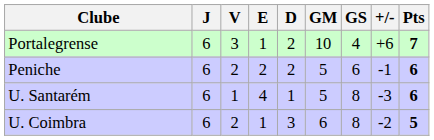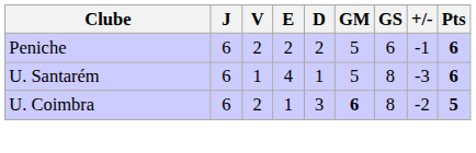 <table class="wikitable" style="text-align: center;">
 <tr>
 <th width=175>Clube</th>
 <th width=20>J</th>
 <th width=20>V</th>
 <th width=20>E</th>
 <th width=20>D</th>
 <th width=20>GM</th>
 <th width=20>GS</th>
 <th width=20>+/-</th>
 <th width=20>Pts</th>
-</tr>
-<tr bgcolor=#ccffcc>
-<td align=left>Portalegrense</td>
-<td>6</td>
-<td>3</td>
-<td>1</td>
-<td>2</td>
-<td>10</td>
-<td>4</td>
-<td>+6</td>
-<td><strong>7</strong></td>
 </tr>
 <tr bgcolor=#ccccff>
 <td align=left>Peniche</td>
 <td>6</td>
 <td>2</td>
 <td>2</td>
 <td>2</td>
 <td>5</td>
 <td>6</td>
 <td>-1</td>
 <td><strong>6</strong></td>
 </tr>
 <tr bgcolor=#ccccff>
 <td align=left>U. Santarém</td>
 <td>6</td>
 <td>1</td>
 <td>4</td>
 <td>1</td>
 <td>5</td>
 <td>8</td>
 <td>-3</td>
 <td><strong>6</strong></td>
 </tr>
 <tr bgcolor=#ccccff>
 <td align=left>U. Coimbra</td>
 <td>6</td>
 <td>2</td>
 <td>1</td>
 <td>3</td>
-<td>6</td>
+<td><strong>6</strong></td>
 <td>8</td>
 <td>-2</td>
 <td><strong>5</strong></td>
 </tr>
 </table>
